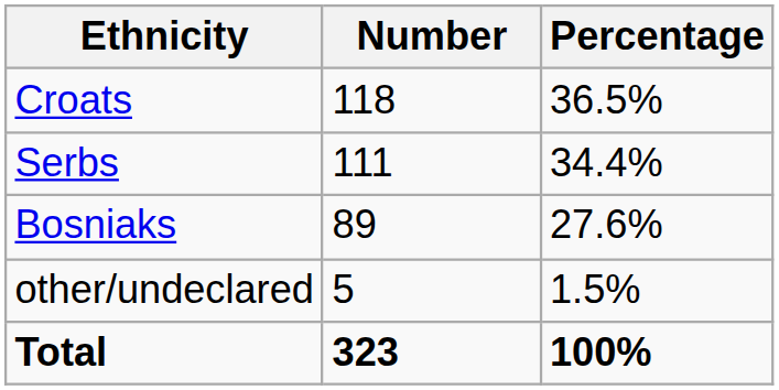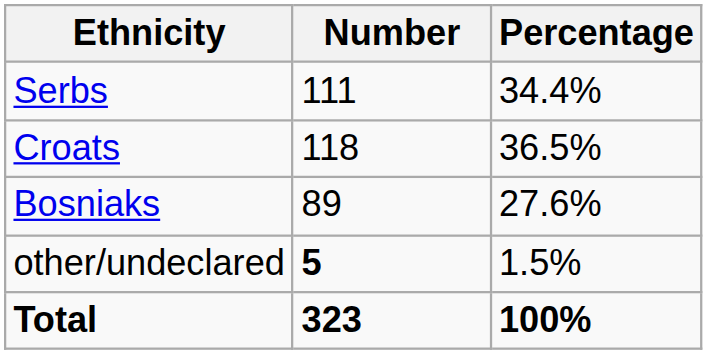 <table class="wikitable">
 <tr>
 <th width="100px">Ethnicity</th>
 <th width="80px">Number</th>
 <th width="80px">Percentage</th>
 </tr>
 <tr>
+<td><a href='#'>Serbs</a></td>
+<td>111</td>
+<td>34.4%</td>
+</tr>
+<tr>
 <td><a href='#'>Croats</a></td>
 <td>118</td>
 <td>36.5%</td>
-</tr>
-<tr>
-<td><a href='#'>Serbs</a></td>
-<td>111</td>
-<td>34.4%</td>
 </tr>
 <tr>
 <td><a href='#'>Bosniaks</a></td>
 <td>89</td>
 <td>27.6%</td>
 </tr>
 <tr>
 <td>other/undeclared</td>
-<td>5</td>
+<td><strong>5</strong></td>
 <td>1.5%</td>
 </tr>
 <tr>
 <td><strong>Total</strong></td>
 <td><strong>323</strong></td>
 <td><strong>100%</strong></td>
 </tr>
 </table>
